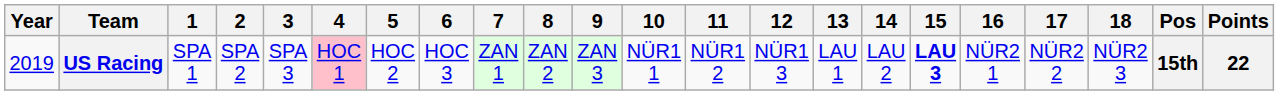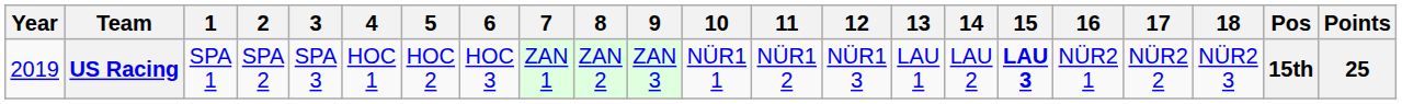 <table class="wikitable" style="text-align:center; font-size:85%">
 <tr>
 <th>Year</th>
 <th>Team</th>
 <th>1</th>
 <th>2</th>
 <th>3</th>
 <th>4</th>
 <th>5</th>
 <th>6</th>
 <th>7</th>
 <th>8</th>
 <th>9</th>
 <th>10</th>
 <th>11</th>
 <th>12</th>
 <th>13</th>
 <th>14</th>
 <th>15</th>
 <th>16</th>
 <th>17</th>
 <th>18</th>
 <th>Pos</th>
 <th>Points</th>
 </tr>
 <tr>
 <td><a href='#'>2019</a></td>
 <th nowrap=""><a href='#'>US Racing</a></th>
 <td><a href='#'>SPA<br>1</a></td>
 <td><a href='#'>SPA<br>2</a></td>
 <td><a href='#'>SPA<br>3</a></td>
-<td style="background: pink;"><a href='#'>HOC<br>1</a></td>
+<td><a href='#'>HOC<br>1</a></td>
 <td><a href='#'>HOC<br>2</a></td>
 <td><a href='#'>HOC<br>3</a></td>
 <td style="background:#dfffdf;"><a href='#'>ZAN<br>1</a><br></td>
 <td style="background:#dfffdf;"><a href='#'>ZAN<br>2</a><br></td>
 <td style="background:#dfffdf;"><a href='#'>ZAN<br>3</a><br></td>
 <td><a href='#'>NÜR1<br>1</a></td>
 <td><a href='#'>NÜR1<br>2</a></td>
 <td><a href='#'>NÜR1<br>3</a></td>
 <td><a href='#'>LAU<br>1</a></td>
 <td><a href='#'>LAU<br>2</a></td>
 <td><strong><a href='#'>LAU<br>3</a></strong></td>
 <td><a href='#'>NÜR2<br>1</a></td>
 <td><a href='#'>NÜR2<br>2</a></td>
 <td><a href='#'>NÜR2<br>3</a></td>
 <th>15th</th>
-<th>22</th>
+<th>25</th>
 </tr>
 </table>
